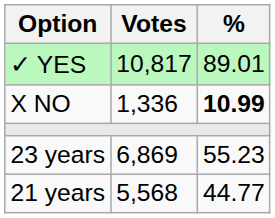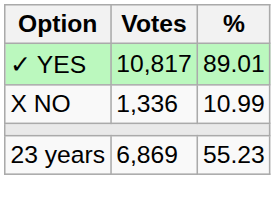 <table class="wikitable">
 <tr>
 <th>Option</th>
 <th>Votes</th>
 <th>%</th>
 </tr>
 <tr>
 <td style=background:#bbf8be>✓ YES</td>
 <td style=background:#bbf8be>10,817</td>
 <td style=background:#bbf8be>89.01</td>
 </tr>
 <tr>
 <td>X NO</td>
 <td>1,336</td>
-<td><strong>10.99</strong></td>
+<td>10.99</td>
 </tr>
 <tr>
 <td colspan="3" bgcolor="#E9E9E9"></td>
 </tr>
 <tr>
 <td>23 years</td>
 <td>6,869</td>
 <td>55.23</td>
 </tr>
-<tr>
-<td>21 years</td>
-<td>5,568</td>
-<td>44.77</td>
-</tr>
 </table>
